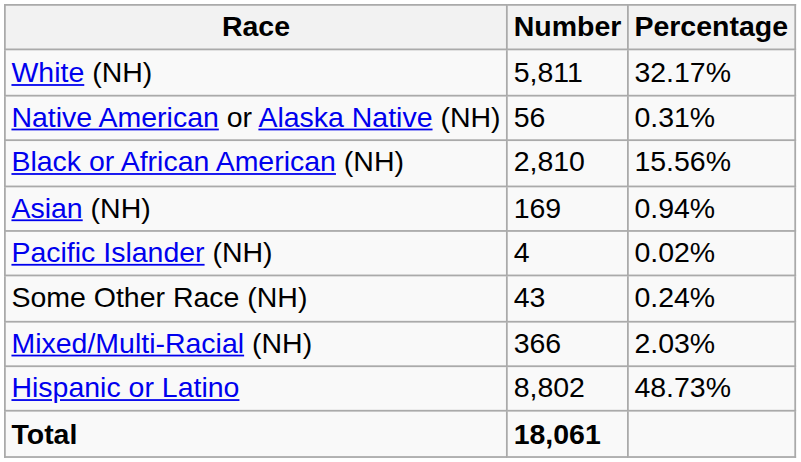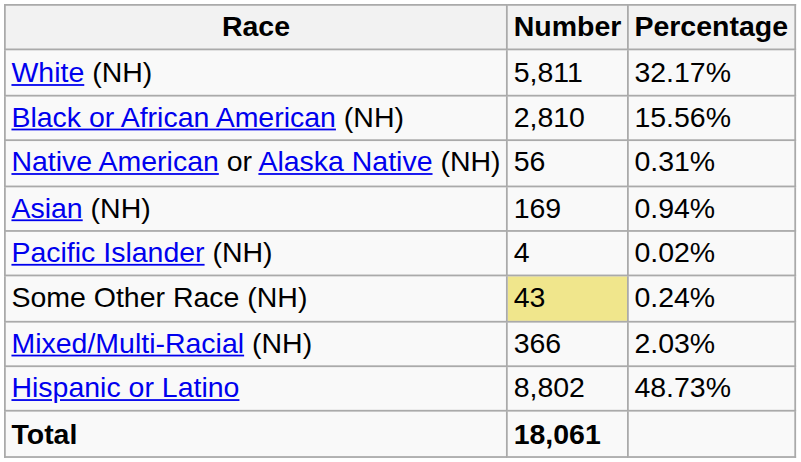 <table class="wikitable">
 <tr>
 <th>Race</th>
 <th>Number</th>
 <th>Percentage</th>
 </tr>
 <tr>
 <td><a href='#'>White</a> (NH)</td>
 <td>5,811</td>
 <td>32.17%</td>
 </tr>
 <tr>
+<td><a href='#'>Black or African American</a> (NH)</td>
+<td>2,810</td>
+<td>15.56%</td>
+</tr>
+<tr>
 <td><a href='#'>Native American</a> or <a href='#'>Alaska Native</a> (NH)</td>
 <td>56</td>
 <td>0.31%</td>
-</tr>
-<tr>
-<td><a href='#'>Black or African American</a> (NH)</td>
-<td>2,810</td>
-<td>15.56%</td>
 </tr>
 <tr>
 <td><a href='#'>Asian</a> (NH)</td>
 <td>169</td>
 <td>0.94%</td>
 </tr>
 <tr>
 <td><a href='#'>Pacific Islander</a> (NH)</td>
 <td>4</td>
 <td>0.02%</td>
 </tr>
 <tr>
 <td>Some Other Race (NH)</td>
-<td>43</td>
+<td style="background: khaki;">43</td>
 <td>0.24%</td>
 </tr>
 <tr>
 <td><a href='#'>Mixed/Multi-Racial</a> (NH)</td>
 <td>366</td>
 <td>2.03%</td>
 </tr>
 <tr>
 <td><a href='#'>Hispanic or Latino</a></td>
 <td>8,802</td>
 <td>48.73%</td>
 </tr>
 <tr>
 <td><strong>Total</strong></td>
 <td><strong>18,061</strong></td>
 <td></td>
 </tr>
 </table>
